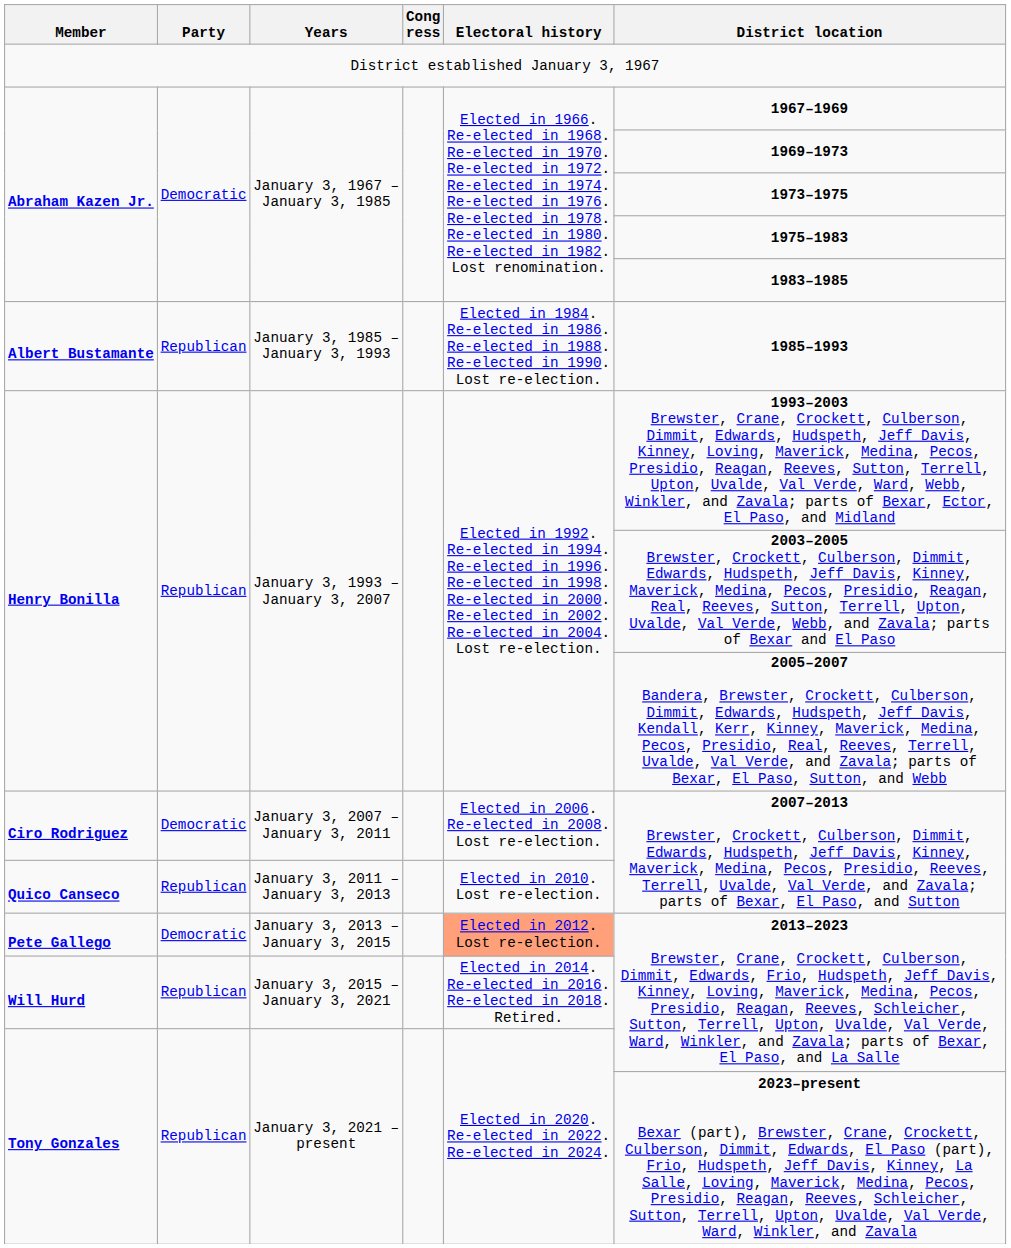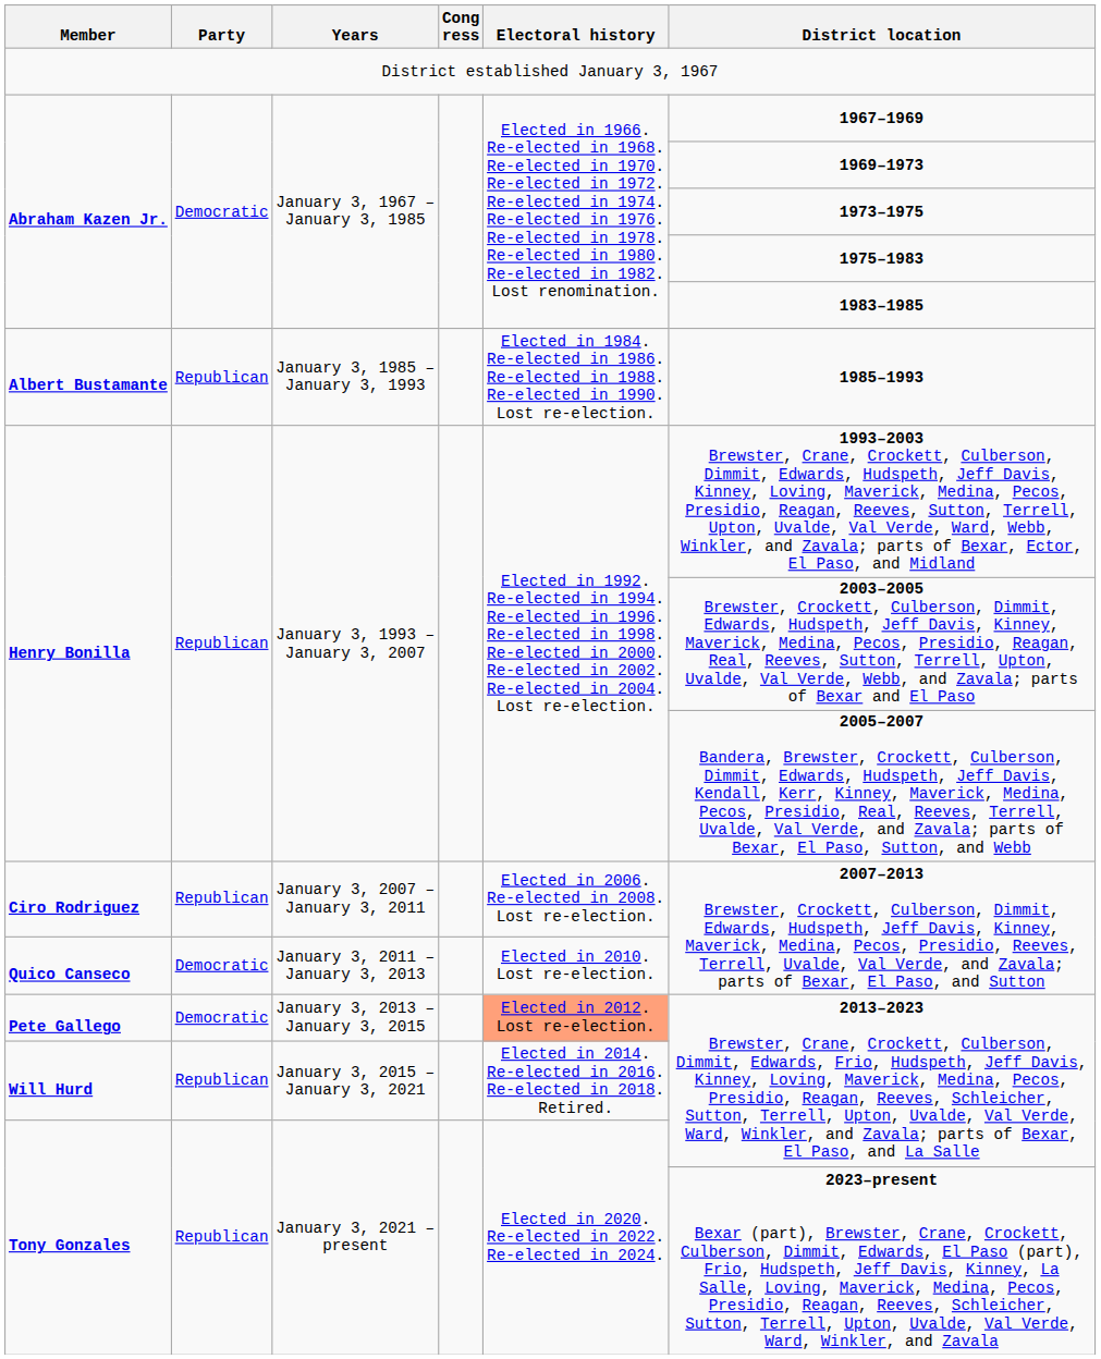 <table class=wikitable style="text-align:center">
 <tr valign=bottom>
 <th>Member</th>
 <th>Party</th>
 <th>Years</th>
 <th>Cong<br>ress</th>
 <th>Electoral history</th>
 <th width=350>District location</th>
 </tr>
 <tr style="height:3em">
 <td colspan=6>District established January 3, 1967</td>
 </tr>
 <tr style="height:3em">
 <td rowspan=5 align=left><br><strong><a href='#'>Abraham Kazen Jr.</a></strong><br></td>
 <td rowspan=5 ><a href='#'>Democratic</a></td>
 <td rowspan=5 nowrap>January 3, 1967 –<br>January 3, 1985</td>
 <td rowspan=5></td>
 <td rowspan=5><a href='#'>Elected in 1966</a>.<br><a href='#'>Re-elected in 1968</a>.<br><a href='#'>Re-elected in 1970</a>.<br><a href='#'>Re-elected in 1972</a>.<br><a href='#'>Re-elected in 1974</a>.<br><a href='#'>Re-elected in 1976</a>.<br><a href='#'>Re-elected in 1978</a>.<br><a href='#'>Re-elected in 1980</a>.<br><a href='#'>Re-elected in 1982</a>.<br>Lost renomination.</td>
 <td><strong>1967–1969</strong><br></td>
 </tr>
 <tr style="height:3em">
 <td><strong>1969–1973</strong><br></td>
 </tr>
 <tr style="height:3em">
 <td><strong>1973–1975</strong><br></td>
 </tr>
 <tr style="height:3em">
 <td><strong>1975–1983</strong><br></td>
 </tr>
 <tr style="height:3em">
 <td><strong>1983–1985</strong><br></td>
 </tr>
 <tr style="height:3em">
 <td align=left><br><strong><a href='#'>Albert Bustamante</a></strong><br></td>
 <td><a href='#'>Republican</a></td>
 <td nowrap>January 3, 1985 –<br>January 3, 1993</td>
 <td></td>
 <td><a href='#'>Elected in 1984</a>.<br><a href='#'>Re-elected in 1986</a>.<br><a href='#'>Re-elected in 1988</a>.<br><a href='#'>Re-elected in 1990</a>.<br>Lost re-election.</td>
 <td><strong>1985–1993</strong><br></td>
 </tr>
 <tr style="height:3em">
 <td rowspan=3 align=left><br><strong><a href='#'>Henry Bonilla</a></strong><br></td>
 <td rowspan=3 ><a href='#'>Republican</a></td>
 <td rowspan=3 nowrap>January 3, 1993 –<br>January 3, 2007</td>
 <td rowspan=3></td>
 <td rowspan=3><a href='#'>Elected in 1992</a>.<br><a href='#'>Re-elected in 1994</a>.<br><a href='#'>Re-elected in 1996</a>.<br><a href='#'>Re-elected in 1998</a>.<br><a href='#'>Re-elected in 2000</a>.<br><a href='#'>Re-elected in 2002</a>.<br><a href='#'>Re-elected in 2004</a>.<br>Lost re-election.</td>
 <td><strong>1993–2003</strong><br><a href='#'>Brewster</a>, <a href='#'>Crane</a>, <a href='#'>Crockett</a>, <a href='#'>Culberson</a>, <a href='#'>Dimmit</a>, <a href='#'>Edwards</a>, <a href='#'>Hudspeth</a>, <a href='#'>Jeff Davis</a>, <a href='#'>Kinney</a>, <a href='#'>Loving</a>, <a href='#'>Maverick</a>, <a href='#'>Medina</a>, <a href='#'>Pecos</a>, <a href='#'>Presidio</a>, <a href='#'>Reagan</a>, <a href='#'>Reeves</a>, <a href='#'>Sutton</a>, <a href='#'>Terrell</a>, <a href='#'>Upton</a>, <a href='#'>Uvalde</a>, <a href='#'>Val Verde</a>, <a href='#'>Ward</a>, <a href='#'>Webb</a>, <a href='#'>Winkler</a>, and <a href='#'>Zavala</a>; parts of <a href='#'>Bexar</a>, <a href='#'>Ector</a>, <a href='#'>El Paso</a>, and <a href='#'>Midland</a></td>
 </tr>
 <tr style="height:3em">
 <td><strong>2003–2005</strong><br><a href='#'>Brewster</a>, <a href='#'>Crockett</a>, <a href='#'>Culberson</a>, <a href='#'>Dimmit</a>, <a href='#'>Edwards</a>, <a href='#'>Hudspeth</a>, <a href='#'>Jeff Davis</a>, <a href='#'>Kinney</a>, <a href='#'>Maverick</a>, <a href='#'>Medina</a>, <a href='#'>Pecos</a>, <a href='#'>Presidio</a>, <a href='#'>Reagan</a>, <a href='#'>Real</a>, <a href='#'>Reeves</a>, <a href='#'>Sutton</a>, <a href='#'>Terrell</a>, <a href='#'>Upton</a>, <a href='#'>Uvalde</a>, <a href='#'>Val Verde</a>, <a href='#'>Webb</a>, and <a href='#'>Zavala</a>; parts of <a href='#'>Bexar</a> and <a href='#'>El Paso</a></td>
 </tr>
 <tr style="height:3em">
 <td><strong>2005–2007</strong><br><br><a href='#'>Bandera</a>, <a href='#'>Brewster</a>, <a href='#'>Crockett</a>, <a href='#'>Culberson</a>, <a href='#'>Dimmit</a>, <a href='#'>Edwards</a>, <a href='#'>Hudspeth</a>, <a href='#'>Jeff Davis</a>, <a href='#'>Kendall</a>, <a href='#'>Kerr</a>, <a href='#'>Kinney</a>, <a href='#'>Maverick</a>, <a href='#'>Medina</a>, <a href='#'>Pecos</a>, <a href='#'>Presidio</a>, <a href='#'>Real</a>, <a href='#'>Reeves</a>, <a href='#'>Terrell</a>, <a href='#'>Uvalde</a>, <a href='#'>Val Verde</a>, and <a href='#'>Zavala</a>; parts of <a href='#'>Bexar</a>, <a href='#'>El Paso</a>, <a href='#'>Sutton</a>, and <a href='#'>Webb</a></td>
 </tr>
 <tr style="height:3em">
 <td align=left><br><strong><a href='#'>Ciro Rodriguez</a></strong><br></td>
-<td><a href='#'>Democratic</a></td>
+<td><a href='#'>Republican</a></td>
 <td nowrap>January 3, 2007 –<br>January 3, 2011</td>
 <td></td>
 <td><a href='#'>Elected in 2006</a>.<br><a href='#'>Re-elected in 2008</a>.<br>Lost re-election.</td>
 <td rowspan=2><strong>2007–2013</strong><br><br><a href='#'>Brewster</a>, <a href='#'>Crockett</a>, <a href='#'>Culberson</a>, <a href='#'>Dimmit</a>, <a href='#'>Edwards</a>, <a href='#'>Hudspeth</a>, <a href='#'>Jeff Davis</a>, <a href='#'>Kinney</a>, <a href='#'>Maverick</a>, <a href='#'>Medina</a>, <a href='#'>Pecos</a>, <a href='#'>Presidio</a>, <a href='#'>Reeves</a>, <a href='#'>Terrell</a>, <a href='#'>Uvalde</a>, <a href='#'>Val Verde</a>, and <a href='#'>Zavala</a>; parts of <a href='#'>Bexar</a>, <a href='#'>El Paso</a>, and <a href='#'>Sutton</a></td>
 </tr>
 <tr style="height:3em">
 <td align=left><br><strong><a href='#'>Quico Canseco</a></strong><br></td>
-<td><a href='#'>Republican</a></td>
+<td><a href='#'>Democratic</a></td>
 <td nowrap>January 3, 2011 –<br>January 3, 2013</td>
 <td></td>
 <td><a href='#'>Elected in 2010</a>.<br>Lost re-election.</td>
 </tr>
 <tr style="height:3em">
 <td align=left><br><strong><a href='#'>Pete Gallego</a></strong><br></td>
 <td><a href='#'>Democratic</a></td>
 <td nowrap>January 3, 2013 –<br>January 3, 2015</td>
 <td></td>
 <td style="background: lightsalmon;"><a href='#'>Elected in 2012</a>.<br>Lost re-election.</td>
 <td rowspan=3><strong>2013–2023</strong><br><br><a href='#'>Brewster</a>, <a href='#'>Crane</a>, <a href='#'>Crockett</a>, <a href='#'>Culberson</a>, <a href='#'>Dimmit</a>, <a href='#'>Edwards</a>, <a href='#'>Frio</a>, <a href='#'>Hudspeth</a>, <a href='#'>Jeff Davis</a>, <a href='#'>Kinney</a>, <a href='#'>Loving</a>, <a href='#'>Maverick</a>, <a href='#'>Medina</a>, <a href='#'>Pecos</a>, <a href='#'>Presidio</a>, <a href='#'>Reagan</a>, <a href='#'>Reeves</a>, <a href='#'>Schleicher</a>, <a href='#'>Sutton</a>, <a href='#'>Terrell</a>, <a href='#'>Upton</a>, <a href='#'>Uvalde</a>, <a href='#'>Val Verde</a>, <a href='#'>Ward</a>, <a href='#'>Winkler</a>, and <a href='#'>Zavala</a>; parts of <a href='#'>Bexar</a>, <a href='#'>El Paso</a>, and <a href='#'>La Salle</a></td>
 </tr>
 <tr style="height:3em">
 <td align=left><br><strong><a href='#'>Will Hurd</a></strong><br></td>
 <td><a href='#'>Republican</a></td>
 <td nowrap>January 3, 2015 –<br>January 3, 2021</td>
 <td></td>
 <td><a href='#'>Elected in 2014</a>.<br><a href='#'>Re-elected in 2016</a>.<br><a href='#'>Re-elected in 2018</a>.<br>Retired.</td>
 </tr>
 <tr style="height:3em">
 <td rowspan=2 align=left><br><strong><a href='#'>Tony Gonzales</a></strong><br></td>
 <td rowspan=2 ><a href='#'>Republican</a></td>
 <td rowspan=2 nowrap>January 3, 2021 –<br>present</td>
 <td rowspan=2></td>
 <td rowspan=2><a href='#'>Elected in 2020</a>.<br><a href='#'>Re-elected in 2022</a>.<br><a href='#'>Re-elected in 2024</a>.</td>
 </tr>
 <tr style="height:3em">
 <td><strong>2023–present</strong><br><br><br><a href='#'>Bexar</a> (part), <a href='#'>Brewster</a>, <a href='#'>Crane</a>, <a href='#'>Crockett</a>, <a href='#'>Culberson</a>, <a href='#'>Dimmit</a>, <a href='#'>Edwards</a>, <a href='#'>El Paso</a> (part), <a href='#'>Frio</a>, <a href='#'>Hudspeth</a>, <a href='#'>Jeff Davis</a>, <a href='#'>Kinney</a>, <a href='#'>La Salle</a>, <a href='#'>Loving</a>, <a href='#'>Maverick</a>, <a href='#'>Medina</a>, <a href='#'>Pecos</a>, <a href='#'>Presidio</a>, <a href='#'>Reagan</a>, <a href='#'>Reeves</a>, <a href='#'>Schleicher</a>, <a href='#'>Sutton</a>, <a href='#'>Terrell</a>, <a href='#'>Upton</a>, <a href='#'>Uvalde</a>, <a href='#'>Val Verde</a>, <a href='#'>Ward</a>, <a href='#'>Winkler</a>, and <a href='#'>Zavala</a></td>
 </tr>
 </table>
